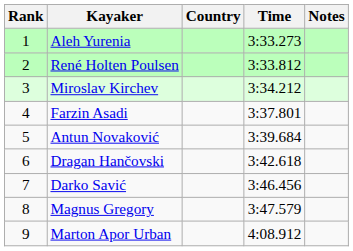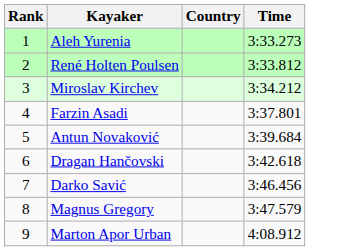 <table class="wikitable" style="text-align:center">
 <tr>
 <th>Rank</th>
 <th>Kayaker</th>
 <th>Country</th>
 <th>Time</th>
-<th>Notes</th>
 </tr>
 <tr bgcolor=bbffbb>
 <td>1</td>
 <td align="left"><a href='#'>Aleh Yurenia</a></td>
 <td align="left"></td>
 <td>3:33.273</td>
-<td></td>
 </tr>
 <tr bgcolor=bbffbb>
 <td>2</td>
 <td align="left"><a href='#'>René Holten Poulsen</a></td>
 <td align="left"></td>
 <td>3:33.812</td>
-<td></td>
 </tr>
 <tr bgcolor=ddffdd>
 <td>3</td>
 <td align="left"><a href='#'>Miroslav Kirchev</a></td>
 <td align="left"></td>
 <td>3:34.212</td>
-<td></td>
 </tr>
 <tr>
 <td>4</td>
 <td align="left"><a href='#'>Farzin Asadi</a></td>
 <td align="left"></td>
 <td>3:37.801</td>
-<td></td>
 </tr>
 <tr>
 <td>5</td>
 <td align="left"><a href='#'>Antun Novaković</a></td>
 <td align="left"></td>
 <td>3:39.684</td>
-<td></td>
 </tr>
 <tr>
 <td>6</td>
 <td align="left"><a href='#'>Dragan Hančovski</a></td>
 <td align="left"></td>
 <td>3:42.618</td>
-<td></td>
 </tr>
 <tr>
 <td>7</td>
 <td align="left"><a href='#'>Darko Savić</a></td>
 <td align="left"></td>
 <td>3:46.456</td>
-<td></td>
 </tr>
 <tr>
 <td>8</td>
 <td align="left"><a href='#'>Magnus Gregory</a></td>
 <td align="left"></td>
 <td>3:47.579</td>
-<td></td>
 </tr>
 <tr>
 <td>9</td>
 <td align="left"><a href='#'>Marton Apor Urban</a></td>
 <td align="left"></td>
 <td>4:08.912</td>
-<td></td>
 </tr>
 </table>
